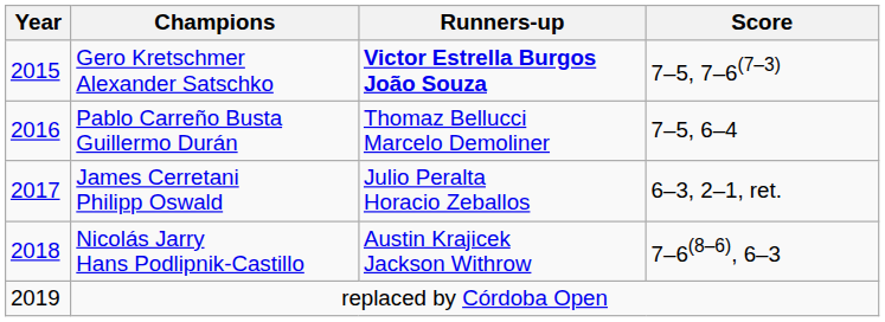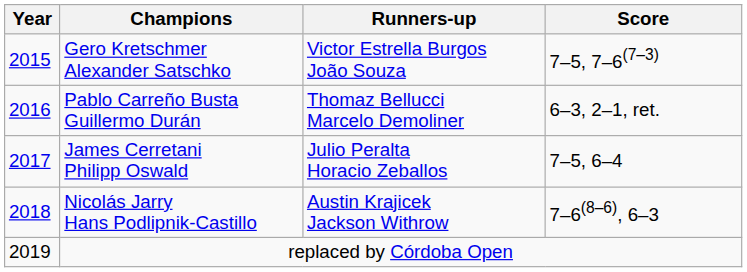 <table class=wikitable>
 <tr>
 <th style="width:40px">Year</th>
 <th style="width:200px">Champions</th>
 <th style="width:200px">Runners-up</th>
 <th style="width:160px" class="unsortable">Score</th>
 </tr>
 <tr>
 <td><a href='#'>2015</a></td>
 <td> <a href='#'>Gero Kretschmer</a><br> <a href='#'>Alexander Satschko</a></td>
-<td><strong> <a href='#'>Victor Estrella Burgos</a><br> <a href='#'>João Souza</a></strong></td>
+<td> <a href='#'>Victor Estrella Burgos</a><br> <a href='#'>João Souza</a></td>
 <td>7–5, 7–6<sup>(7–3)</sup></td>
 </tr>
 <tr>
 <td><a href='#'>2016</a></td>
 <td> <a href='#'>Pablo Carreño Busta</a><br>  <a href='#'>Guillermo Durán</a></td>
 <td> <a href='#'>Thomaz Bellucci</a> <br> <a href='#'>Marcelo Demoliner</a></td>
-<td>7–5, 6–4</td>
+<td>6–3, 2–1, ret.</td>
 </tr>
 <tr>
 <td><a href='#'>2017</a></td>
 <td> <a href='#'>James Cerretani</a><br>  <a href='#'>Philipp Oswald</a></td>
 <td> <a href='#'>Julio Peralta</a> <br> <a href='#'>Horacio Zeballos</a></td>
-<td>6–3, 2–1, ret.</td>
+<td>7–5, 6–4</td>
 </tr>
 <tr>
 <td><a href='#'>2018</a></td>
 <td> <a href='#'>Nicolás Jarry</a><br>  <a href='#'>Hans Podlipnik-Castillo</a></td>
 <td> <a href='#'>Austin Krajicek</a><br> <a href='#'>Jackson Withrow</a></td>
 <td>7–6<sup>(8–6)</sup>, 6–3</td>
 </tr>
 <tr>
 <td>2019</td>
 <td colspan="3" align="center">replaced by  <a href='#'>Córdoba Open</a></td>
 </tr>
 </table>
